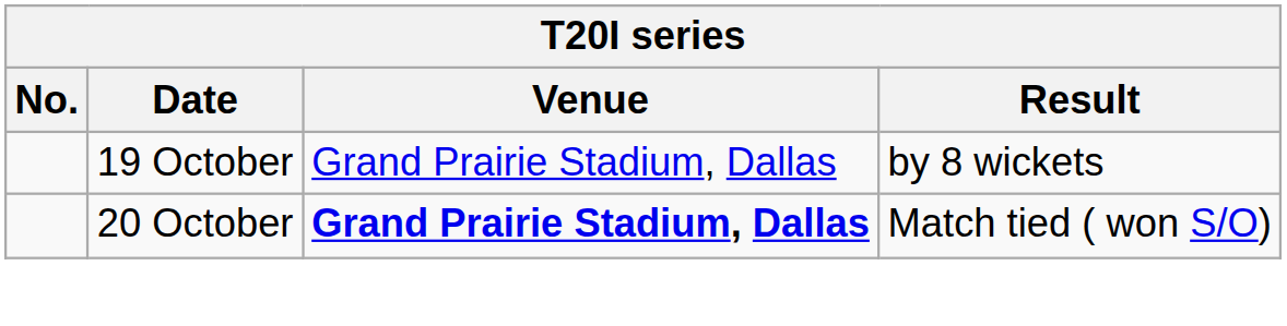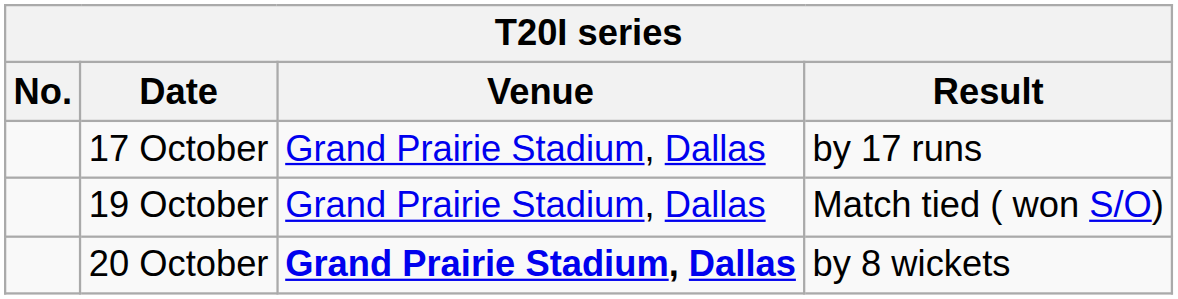 <table class="wikitable">
 <tr>
 <th colspan="4">T20I series</th>
 </tr>
 <tr>
 <th>No.</th>
 <th>Date</th>
 <th>Venue</th>
 <th>Result</th>
 </tr>
 <tr>
 <td></td>
+<td>17 October</td>
+<td><a href='#'>Grand Prairie Stadium</a>, <a href='#'>Dallas</a></td>
+<td> by 17 runs</td>
+</tr>
+<tr>
+<td></td>
 <td>19 October</td>
 <td><a href='#'>Grand Prairie Stadium</a>, <a href='#'>Dallas</a></td>
-<td> by 8 wickets</td>
+<td>Match tied ( won <a href='#'>S/O</a>)</td>
 </tr>
 <tr>
 <td></td>
 <td>20 October</td>
 <td><strong><a href='#'>Grand Prairie Stadium</a>, <a href='#'>Dallas</a></strong></td>
-<td>Match tied ( won <a href='#'>S/O</a>)</td>
+<td> by 8 wickets</td>
 </tr>
 </table>
